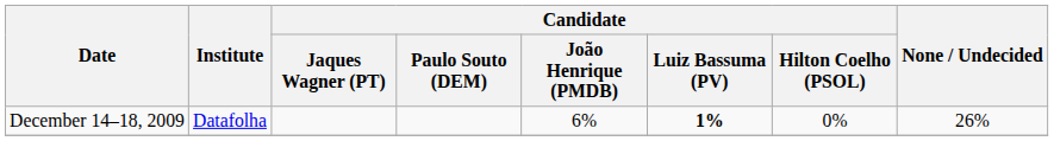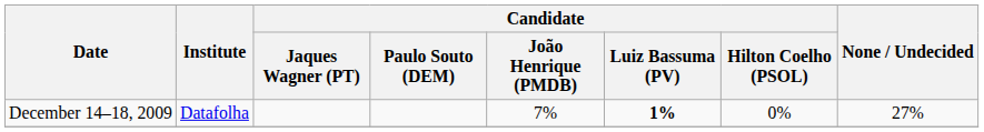 <table class=wikitable style=text-align:center;>
 <tr>
 <th rowspan=2>Date</th>
 <th rowspan=2>Institute</th>
 <th colspan=5>Candidate</th>
 <th rowspan=2>None / Undecided</th>
 </tr>
 <tr>
 <th width=100>Jaques Wagner (PT)</th>
 <th width=100>Paulo Souto (DEM)</th>
 <th width=100>João Henrique (PMDB)</th>
 <th width=100>Luiz Bassuma (PV)</th>
 <th width=100>Hilton Coelho (PSOL)</th>
 </tr>
 <tr>
 <td>December 14–18, 2009</td>
 <td><a href='#'>Datafolha</a></td>
 <td></td>
 <td></td>
-<td align="center">6%</td>
+<td align="center">7%</td>
 <td align="center"><strong>1%</strong></td>
 <td align="center">0%</td>
-<td align="center">26%</td>
+<td align="center">27%</td>
 </tr>
 <tr>
 </tr>
 </table>
